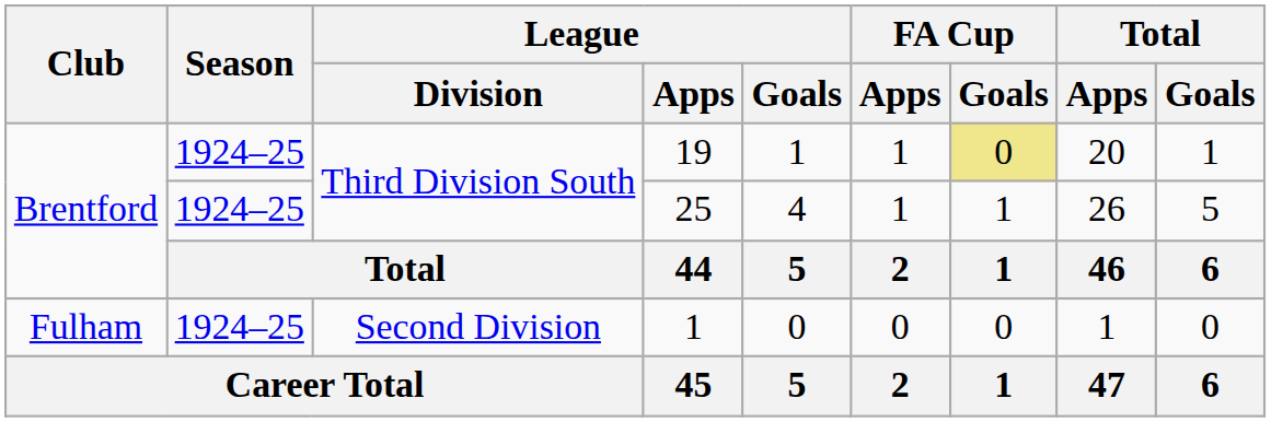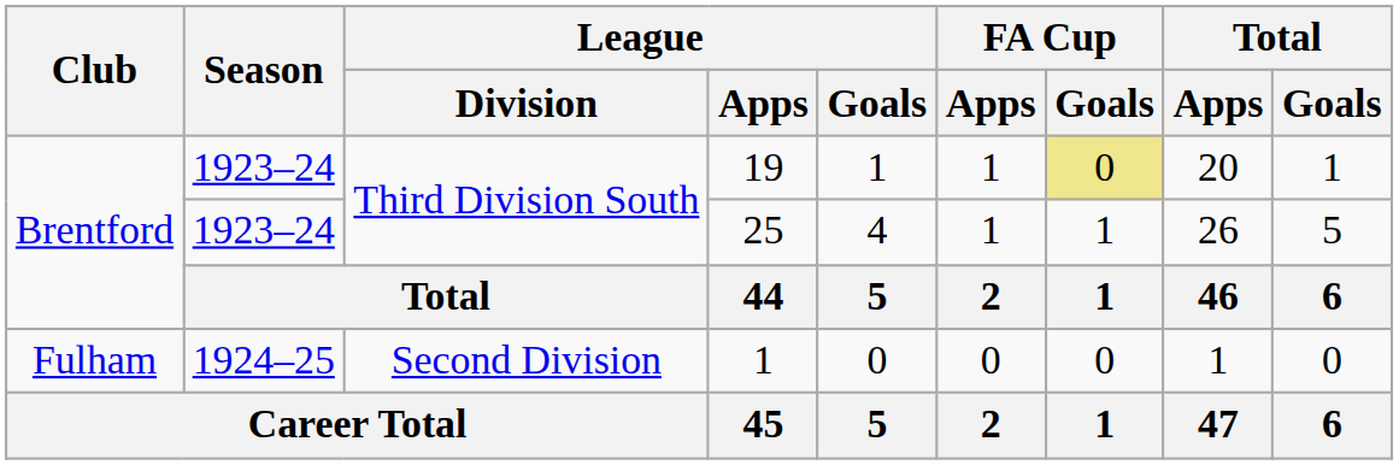 <table class="wikitable" style="text-align: center;">
 <tr>
 <th rowspan="2">Club</th>
 <th rowspan="2">Season</th>
 <th colspan="3">League</th>
 <th colspan="2">FA Cup</th>
 <th colspan="2">Total</th>
 </tr>
 <tr>
 <th>Division</th>
 <th>Apps</th>
 <th>Goals</th>
 <th>Apps</th>
 <th>Goals</th>
 <th>Apps</th>
 <th>Goals</th>
 </tr>
 <tr>
 <td rowspan="3"><a href='#'>Brentford</a></td>
-<td><a href='#'>1924–25</a></td>
+<td><a href='#'>1923–24</a></td>
 <td rowspan="2"><a href='#'>Third Division South</a></td>
 <td>19</td>
 <td>1</td>
 <td>1</td>
 <td style="background: khaki;">0</td>
 <td>20</td>
 <td>1</td>
 </tr>
 <tr>
-<td><a href='#'>1924–25</a></td>
+<td><a href='#'>1923–24</a></td>
 <td>25</td>
 <td>4</td>
 <td>1</td>
 <td>1</td>
 <td>26</td>
 <td>5</td>
 </tr>
 <tr>
 <th colspan="2">Total</th>
 <th>44</th>
 <th>5</th>
 <th>2</th>
 <th>1</th>
 <th>46</th>
 <th>6</th>
 </tr>
 <tr>
 <td><a href='#'>Fulham</a></td>
 <td><a href='#'>1924–25</a></td>
 <td><a href='#'>Second Division</a></td>
 <td>1</td>
 <td>0</td>
 <td>0</td>
 <td>0</td>
 <td>1</td>
 <td>0</td>
 </tr>
 <tr>
 <th colspan="3">Career Total</th>
 <th>45</th>
 <th>5</th>
 <th>2</th>
 <th>1</th>
 <th>47</th>
 <th>6</th>
 </tr>
 </table>
